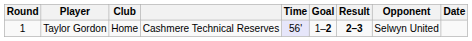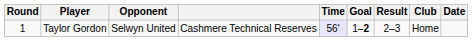 <table class="wikitable">
 <tr>
 <th>Round</th>
 <th>Player</th>
-<th>Club</th>
+<th>Opponent</th>
 <th></th>
 <th>Time</th>
 <th class="unsortable">Goal</th>
 <th class="unsortable">Result</th>
-<th>Opponent</th>
+<th>Club</th>
 <th>Date</th>
 </tr>
 <tr>
 <td align=center>1</td>
 <td>Taylor Gordon</td>
-<td>Home</td>
+<td>Selwyn United</td>
 <td align=center>Cashmere Technical Reserves</td>
 <td align=center style="background: lavender;">56'</td>
 <td align=center>1–<strong>2</strong></td>
-<td align=center><strong>2–3</strong></td>
-<td>Selwyn United</td>
+<td align=center>2–3</td>
+<td>Home</td>
 <td></td>
 </tr>
 </table>
